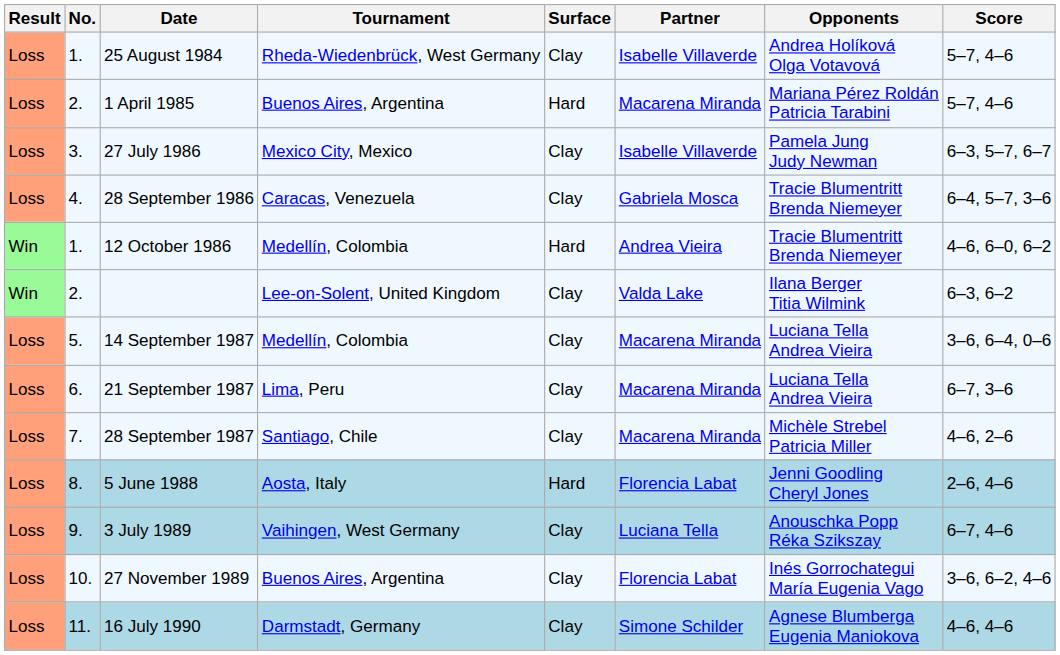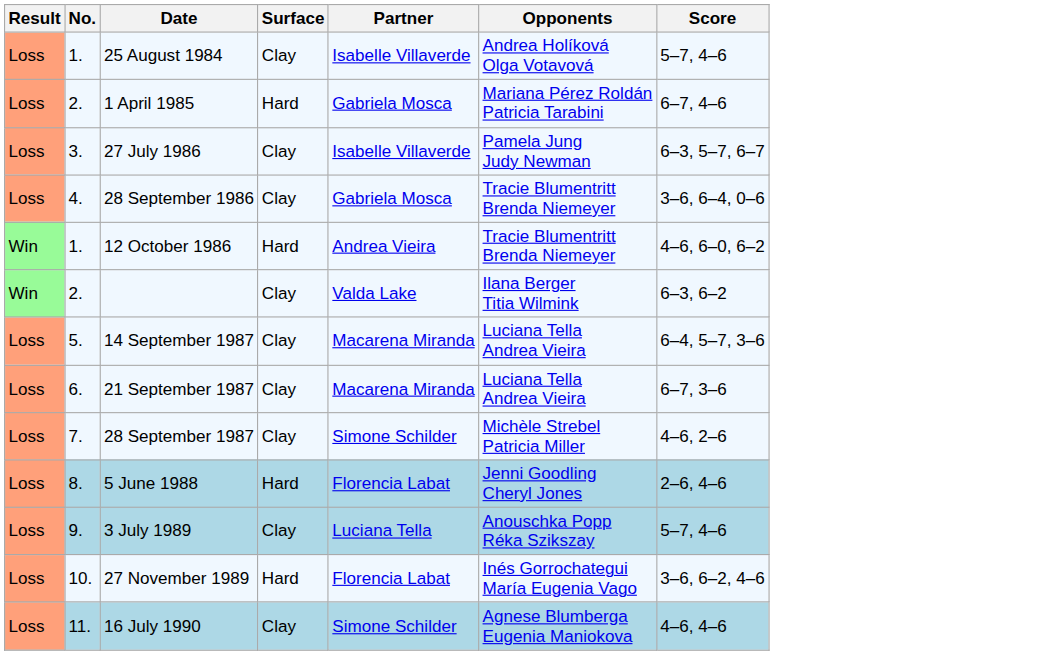 <table class="sortable wikitable" style="font-size:97%">
 <tr>
 <th>Result</th>
 <th>No.</th>
 <th>Date</th>
-<th>Tournament</th>
 <th>Surface</th>
 <th>Partner</th>
 <th>Opponents</th>
 <th>Score</th>
 </tr>
 <tr style="background:#f0f8ff;">
 <td style="background:#ffa07a;">Loss</td>
 <td>1.</td>
 <td>25 August 1984</td>
-<td><a href='#'>Rheda-Wiedenbrück</a>, West Germany</td>
 <td>Clay</td>
 <td> <a href='#'>Isabelle Villaverde</a></td>
 <td> <a href='#'>Andrea Holíková</a> <br>  <a href='#'>Olga Votavová</a></td>
 <td>5–7, 4–6</td>
 </tr>
 <tr style="background:#f0f8ff;">
 <td style="background:#ffa07a;">Loss</td>
 <td>2.</td>
 <td>1 April 1985</td>
-<td><a href='#'>Buenos Aires</a>, Argentina</td>
 <td>Hard</td>
-<td> <a href='#'>Macarena Miranda</a></td>
+<td> <a href='#'>Gabriela Mosca</a></td>
 <td> <a href='#'>Mariana Pérez Roldán</a> <br>  <a href='#'>Patricia Tarabini</a></td>
-<td>5–7, 4–6</td>
+<td>6–7, 4–6</td>
 </tr>
 <tr style="background:#f0f8ff;">
 <td style="background:#ffa07a;">Loss</td>
 <td>3.</td>
 <td>27 July 1986</td>
-<td><a href='#'>Mexico City</a>, Mexico</td>
 <td>Clay</td>
 <td> <a href='#'>Isabelle Villaverde</a></td>
 <td> <a href='#'>Pamela Jung</a> <br>  <a href='#'>Judy Newman</a></td>
 <td>6–3, 5–7, 6–7</td>
 </tr>
 <tr style="background:#f0f8ff;">
 <td style="background:#ffa07a;">Loss</td>
 <td>4.</td>
 <td>28 September 1986</td>
-<td><a href='#'>Caracas</a>, Venezuela</td>
 <td>Clay</td>
 <td> <a href='#'>Gabriela Mosca</a></td>
 <td> <a href='#'>Tracie Blumentritt</a> <br>  <a href='#'>Brenda Niemeyer</a></td>
-<td>6–4, 5–7, 3–6</td>
+<td>3–6, 6–4, 0–6</td>
 </tr>
 <tr bgcolor="#f0f8ff">
 <td style="background:#98fb98;">Win</td>
 <td>1.</td>
 <td>12 October 1986</td>
-<td><a href='#'>Medellín</a>, Colombia</td>
 <td>Hard</td>
 <td> <a href='#'>Andrea Vieira</a></td>
 <td> <a href='#'>Tracie Blumentritt</a> <br>  <a href='#'>Brenda Niemeyer</a></td>
 <td>4–6, 6–0, 6–2</td>
 </tr>
 <tr style="background:#f0f8ff;">
 <td style="background:#98fb98;">Win</td>
 <td>2.</td>
 <td></td>
-<td><a href='#'>Lee-on-Solent</a>, United Kingdom</td>
 <td>Clay</td>
 <td> <a href='#'>Valda Lake</a></td>
 <td> <a href='#'>Ilana Berger</a> <br>  <a href='#'>Titia Wilmink</a></td>
 <td>6–3, 6–2</td>
 </tr>
 <tr style="background:#f0f8ff;">
 <td style="background:#ffa07a;">Loss</td>
 <td>5.</td>
 <td>14 September 1987</td>
-<td><a href='#'>Medellín</a>, Colombia</td>
 <td>Clay</td>
 <td> <a href='#'>Macarena Miranda</a></td>
 <td> <a href='#'>Luciana Tella</a> <br>  <a href='#'>Andrea Vieira</a></td>
-<td>3–6, 6–4, 0–6</td>
+<td>6–4, 5–7, 3–6</td>
 </tr>
 <tr style="background:#f0f8ff;">
 <td style="background:#ffa07a;">Loss</td>
 <td>6.</td>
 <td>21 September 1987</td>
-<td><a href='#'>Lima</a>, Peru</td>
 <td>Clay</td>
 <td> <a href='#'>Macarena Miranda</a></td>
 <td> <a href='#'>Luciana Tella</a> <br>  <a href='#'>Andrea Vieira</a></td>
 <td>6–7, 3–6</td>
 </tr>
 <tr style="background:#f0f8ff;">
 <td style="background:#ffa07a;">Loss</td>
 <td>7.</td>
 <td>28 September 1987</td>
-<td><a href='#'>Santiago</a>, Chile</td>
 <td>Clay</td>
-<td> <a href='#'>Macarena Miranda</a></td>
+<td> <a href='#'>Simone Schilder</a></td>
 <td> <a href='#'>Michèle Strebel</a> <br>  <a href='#'>Patricia Miller</a></td>
 <td>4–6, 2–6</td>
 </tr>
 <tr style="background:lightblue;">
 <td style="background:#ffa07a;">Loss</td>
 <td>8.</td>
 <td>5 June 1988</td>
-<td><a href='#'>Aosta</a>, Italy</td>
 <td>Hard</td>
 <td> <a href='#'>Florencia Labat</a></td>
 <td> <a href='#'>Jenni Goodling</a> <br>  <a href='#'>Cheryl Jones</a></td>
 <td>2–6, 4–6</td>
 </tr>
 <tr style="background:lightblue;">
 <td style="background:#ffa07a;">Loss</td>
 <td>9.</td>
 <td>3 July 1989</td>
-<td><a href='#'>Vaihingen</a>, West Germany</td>
 <td>Clay</td>
 <td> <a href='#'>Luciana Tella</a></td>
 <td> <a href='#'>Anouschka Popp</a> <br>  <a href='#'>Réka Szikszay</a></td>
-<td>6–7, 4–6</td>
+<td>5–7, 4–6</td>
 </tr>
 <tr style="background:#f0f8ff;">
 <td style="background:#ffa07a;">Loss</td>
 <td>10.</td>
 <td>27 November 1989</td>
-<td><a href='#'>Buenos Aires</a>, Argentina</td>
-<td>Clay</td>
+<td>Hard</td>
 <td> <a href='#'>Florencia Labat</a></td>
 <td> <a href='#'>Inés Gorrochategui</a> <br>  <a href='#'>María Eugenia Vago</a></td>
 <td>3–6, 6–2, 4–6</td>
 </tr>
 <tr bgcolor="lightblue">
 <td style="background:#ffa07a;">Loss</td>
 <td>11.</td>
 <td>16 July 1990</td>
-<td><a href='#'>Darmstadt</a>, Germany</td>
 <td>Clay</td>
 <td> <a href='#'>Simone Schilder</a></td>
 <td> <a href='#'>Agnese Blumberga</a> <br>  <a href='#'>Eugenia Maniokova</a></td>
 <td>4–6, 4–6</td>
 </tr>
 </table>
